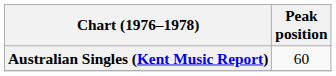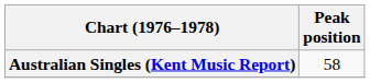 <table class="wikitable sortable plainrowheaders" style="text-align:center">
 <tr>
 <th scope="col">Chart (1976–1978)</th>
 <th scope="col">Peak<br>position</th>
 </tr>
 <tr>
 <th scope="row">Australian Singles (<a href='#'>Kent Music Report</a>)</th>
-<td style="text-align:center;">60</td>
+<td style="text-align:center;">58</td>
 </tr>
 <tr>
 </tr>
 <tr>
 </tr>
 <tr>
 </tr>
 </table>
